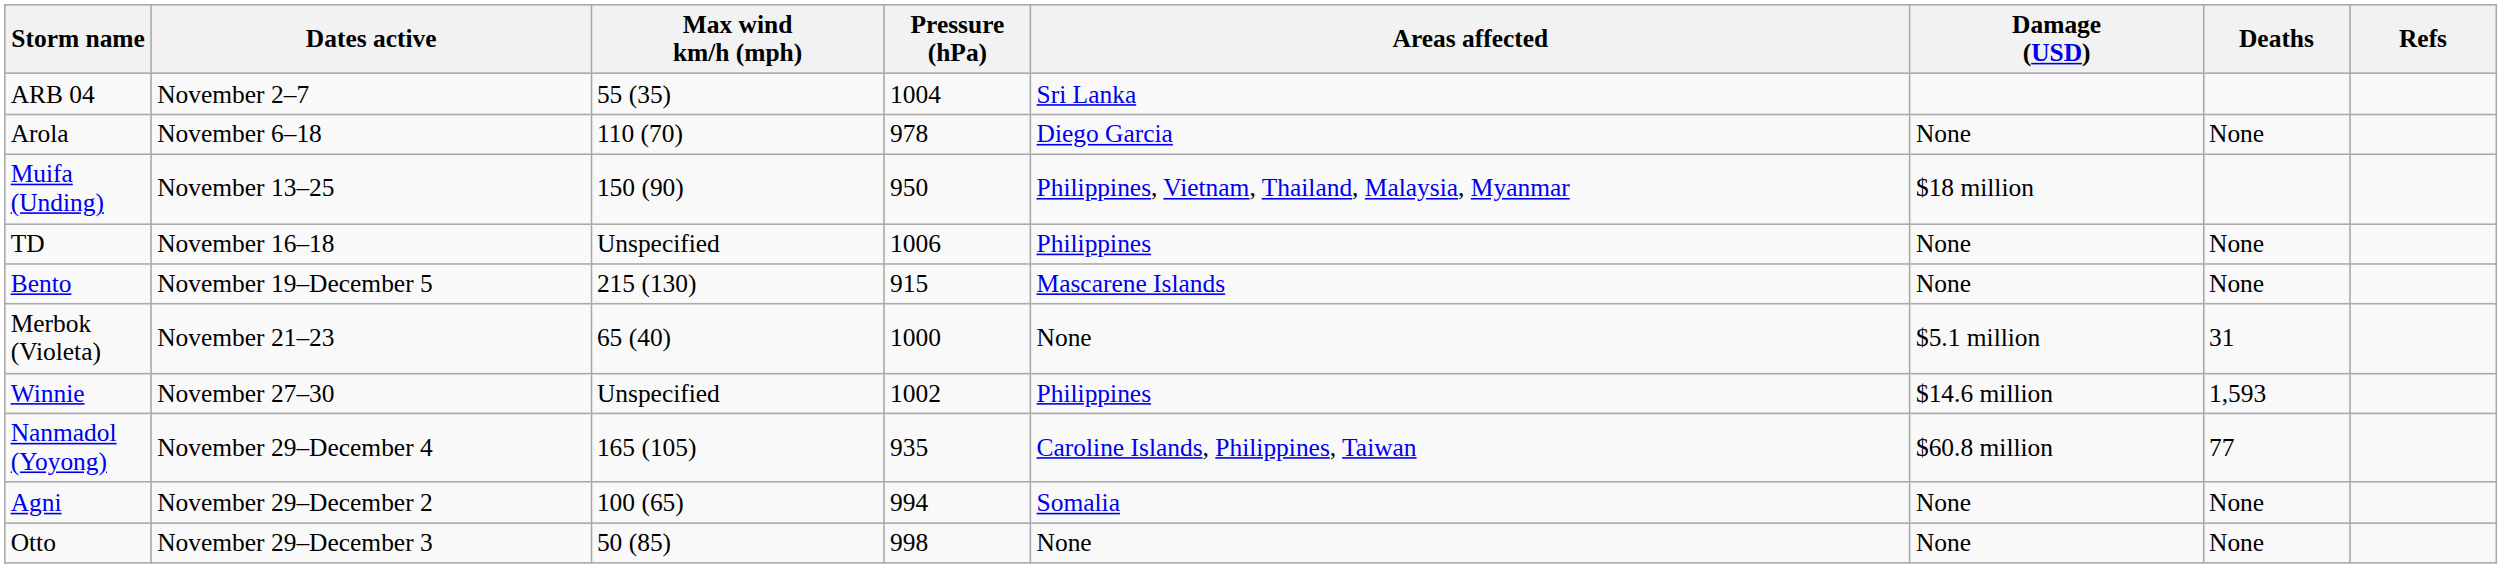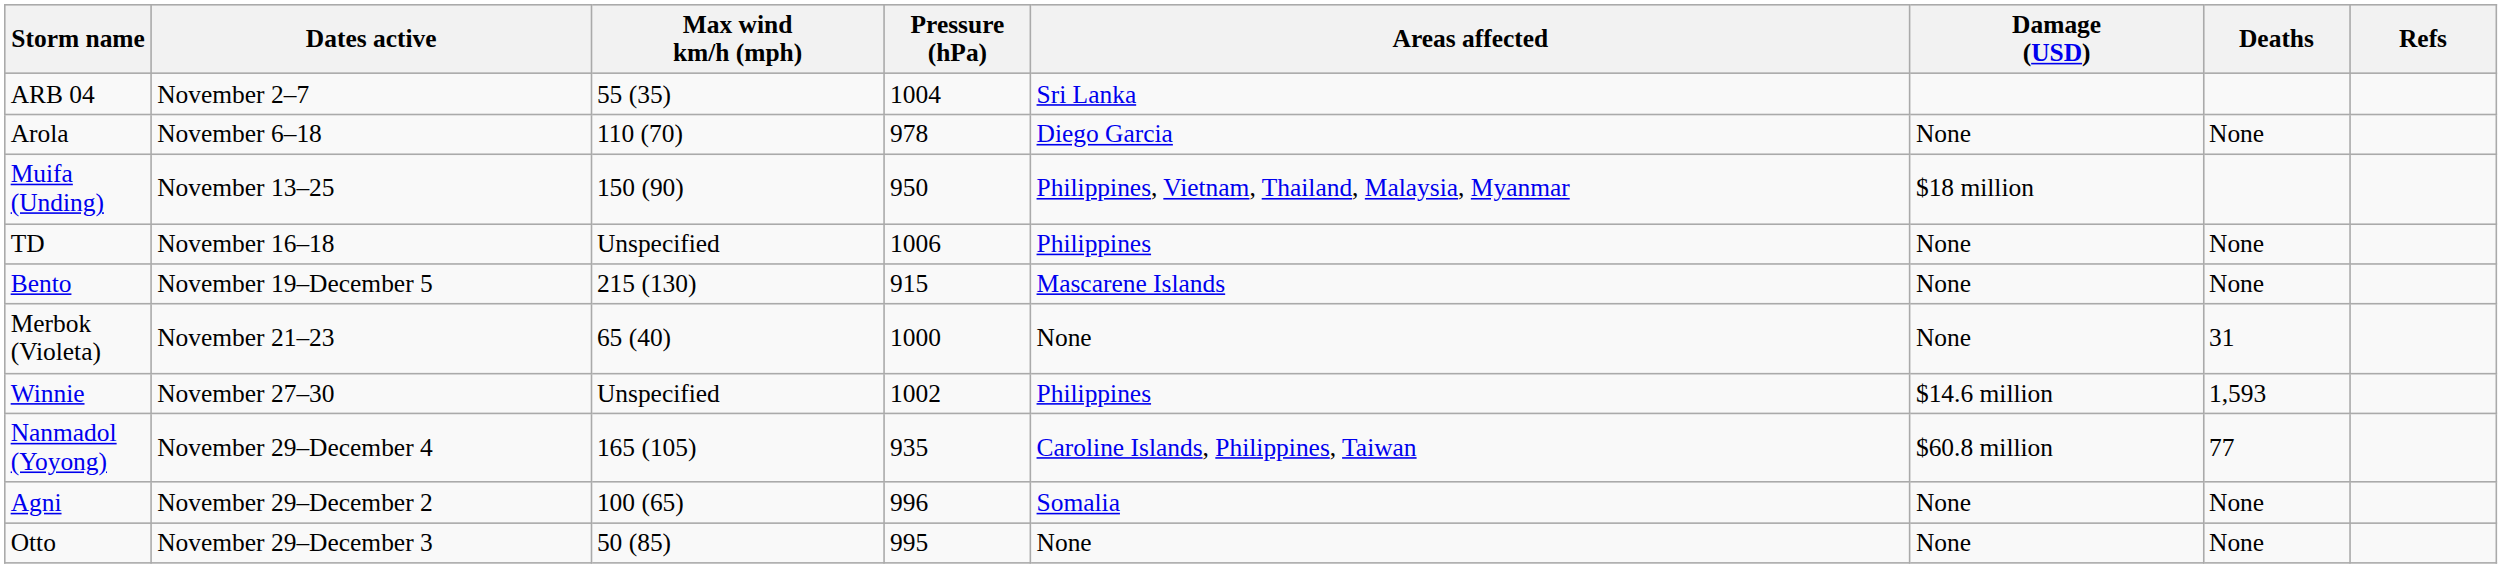 <table class="wikitable sortable">
 <tr>
 <th width="5%">Storm name</th>
 <th width="15%">Dates active</th>
 <th width="10%">Max wind<br>km/h (mph)</th>
 <th width="5%">Pressure<br>(hPa)</th>
 <th width="30%">Areas affected</th>
 <th width="10%">Damage<br>(<a href='#'>USD</a>)</th>
 <th width="5%">Deaths</th>
 <th width="5%">Refs</th>
 </tr>
 <tr>
 <td>ARB 04</td>
 <td>November 2–7</td>
 <td>55 (35)</td>
 <td>1004</td>
 <td><a href='#'>Sri Lanka</a></td>
 <td></td>
 <td></td>
 <td></td>
 </tr>
 <tr>
 <td>Arola</td>
 <td>November 6–18</td>
 <td>110 (70)</td>
 <td>978</td>
 <td><a href='#'>Diego Garcia</a></td>
 <td>None</td>
 <td>None</td>
 <td></td>
 </tr>
 <tr>
 <td><a href='#'>Muifa (Unding)</a></td>
 <td>November 13–25</td>
 <td>150 (90)</td>
 <td>950</td>
 <td><a href='#'>Philippines</a>, <a href='#'>Vietnam</a>, <a href='#'>Thailand</a>, <a href='#'>Malaysia</a>, <a href='#'>Myanmar</a></td>
 <td>$18 million</td>
 <td></td>
 <td></td>
 </tr>
 <tr>
 <td>TD</td>
 <td>November 16–18</td>
 <td>Unspecified</td>
 <td>1006</td>
 <td><a href='#'>Philippines</a></td>
 <td>None</td>
 <td>None</td>
 <td></td>
 </tr>
 <tr>
 <td><a href='#'>Bento</a></td>
 <td>November 19–December 5</td>
 <td>215 (130)</td>
 <td>915</td>
 <td><a href='#'>Mascarene Islands</a></td>
 <td>None</td>
 <td>None</td>
 <td></td>
 </tr>
 <tr>
 <td>Merbok (Violeta)</td>
 <td>November 21–23</td>
 <td>65 (40)</td>
 <td>1000</td>
 <td>None</td>
-<td>$5.1 million</td>
+<td>None</td>
 <td>31</td>
 <td></td>
 </tr>
 <tr>
 <td><a href='#'>Winnie</a></td>
 <td>November 27–30</td>
 <td>Unspecified</td>
 <td>1002</td>
 <td><a href='#'>Philippines</a></td>
 <td>$14.6 million</td>
 <td>1,593</td>
 <td></td>
 </tr>
 <tr>
 <td><a href='#'>Nanmadol (Yoyong)</a></td>
 <td>November 29–December 4</td>
 <td>165 (105)</td>
 <td>935</td>
 <td><a href='#'>Caroline Islands</a>, <a href='#'>Philippines</a>, <a href='#'>Taiwan</a></td>
 <td>$60.8 million</td>
 <td>77</td>
 <td></td>
 </tr>
 <tr>
 <td><a href='#'>Agni</a></td>
 <td>November 29–December 2</td>
 <td>100 (65)</td>
-<td>994</td>
+<td>996</td>
 <td><a href='#'>Somalia</a></td>
 <td>None</td>
 <td>None</td>
 <td></td>
 </tr>
 <tr>
 <td>Otto</td>
 <td>November 29–December 3</td>
 <td>50 (85)</td>
-<td>998</td>
+<td>995</td>
 <td>None</td>
 <td>None</td>
 <td>None</td>
 <td></td>
 </tr>
 </table>
